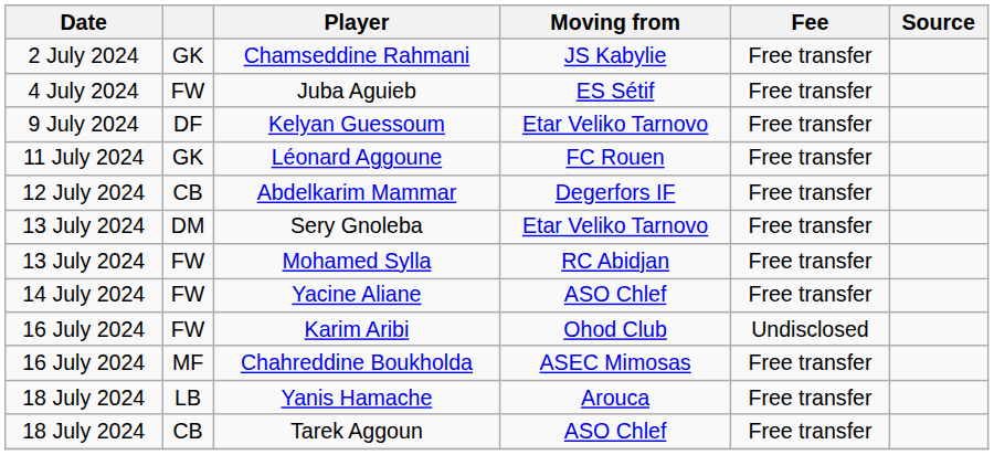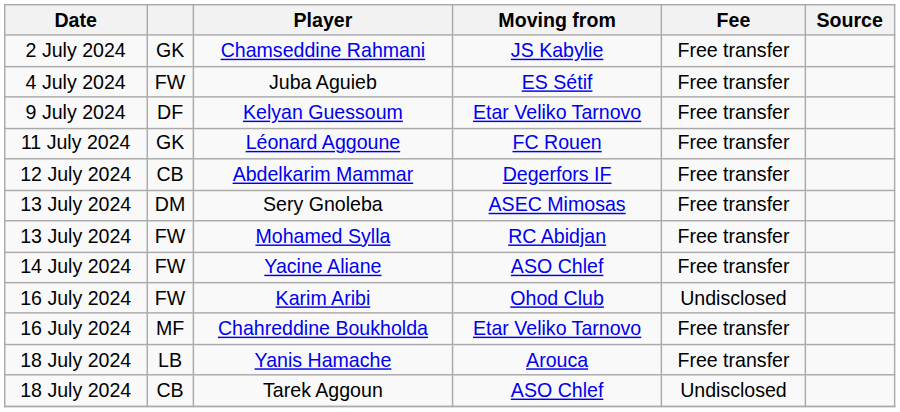 <table class="wikitable sortable" style="width:70%; text-align:center; font-size:85%; text-align:centre;">
 <tr>
 <th>Date</th>
 <th></th>
 <th>Player</th>
 <th>Moving from</th>
 <th>Fee</th>
 <th>Source</th>
 </tr>
 <tr>
 <td>2 July 2024</td>
 <td>GK</td>
 <td> <a href='#'>Chamseddine Rahmani</a></td>
 <td><a href='#'>JS Kabylie</a></td>
 <td>Free transfer</td>
 <td></td>
 </tr>
 <tr>
 <td>4 July 2024</td>
 <td>FW</td>
 <td> Juba Aguieb</td>
 <td><a href='#'>ES Sétif</a></td>
 <td>Free transfer</td>
 <td></td>
 </tr>
 <tr>
 <td>9 July 2024</td>
 <td>DF</td>
 <td> <a href='#'>Kelyan Guessoum</a></td>
 <td> <a href='#'>Etar Veliko Tarnovo</a></td>
 <td>Free transfer</td>
 <td></td>
 </tr>
 <tr>
 <td>11 July 2024</td>
 <td>GK</td>
 <td> <a href='#'>Léonard Aggoune</a></td>
 <td> <a href='#'>FC Rouen</a></td>
 <td>Free transfer</td>
 <td></td>
 </tr>
 <tr>
 <td>12 July 2024</td>
 <td>CB</td>
 <td> <a href='#'>Abdelkarim Mammar</a></td>
 <td> <a href='#'>Degerfors IF</a></td>
 <td>Free transfer</td>
 <td></td>
 </tr>
 <tr>
 <td>13 July 2024</td>
 <td>DM</td>
 <td> Sery Gnoleba</td>
-<td> <a href='#'>Etar Veliko Tarnovo</a></td>
+<td> <a href='#'>ASEC Mimosas</a></td>
 <td>Free transfer</td>
 <td></td>
 </tr>
 <tr>
 <td>13 July 2024</td>
 <td>FW</td>
 <td> <a href='#'>Mohamed Sylla</a></td>
 <td> <a href='#'>RC Abidjan</a></td>
 <td>Free transfer</td>
 <td></td>
 </tr>
 <tr>
 <td>14 July 2024</td>
 <td>FW</td>
 <td> <a href='#'>Yacine Aliane</a></td>
 <td><a href='#'>ASO Chlef</a></td>
 <td>Free transfer</td>
 <td></td>
 </tr>
 <tr>
 <td>16 July 2024</td>
 <td>FW</td>
 <td> <a href='#'>Karim Aribi</a></td>
 <td> <a href='#'>Ohod Club</a></td>
 <td>Undisclosed</td>
 <td></td>
 </tr>
 <tr>
 <td>16 July 2024</td>
 <td>MF</td>
 <td> <a href='#'>Chahreddine Boukholda</a></td>
-<td> <a href='#'>ASEC Mimosas</a></td>
+<td> <a href='#'>Etar Veliko Tarnovo</a></td>
 <td>Free transfer</td>
 <td></td>
 </tr>
 <tr>
 <td>18 July 2024</td>
 <td>LB</td>
 <td> <a href='#'>Yanis Hamache</a></td>
 <td> <a href='#'>Arouca</a></td>
 <td>Free transfer</td>
 <td></td>
 </tr>
 <tr>
 <td>18 July 2024</td>
 <td>CB</td>
 <td> Tarek Aggoun</td>
 <td><a href='#'>ASO Chlef</a></td>
-<td>Free transfer</td>
+<td>Undisclosed</td>
 <td></td>
 </tr>
 <tr>
 </tr>
 </table>
